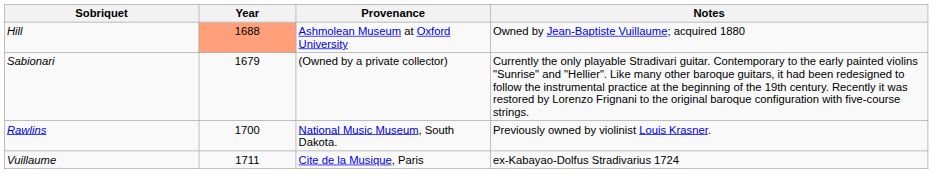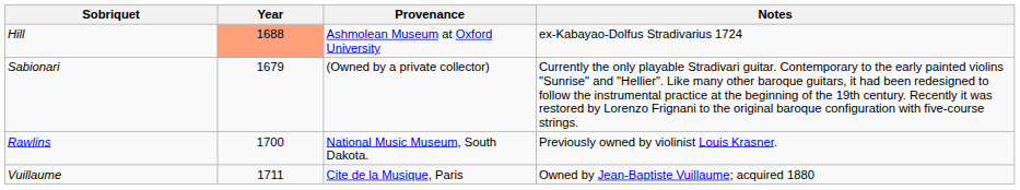 <table class="wikitable" style="font-size: 95%;">
 <tr>
 <th width="20%">Sobriquet</th>
 <th width="10%">Year</th>
 <th width="20%">Provenance</th>
 <th width="45%">Notes</th>
 </tr>
 <tr valign="top">
 <td><em>Hill</em></td>
 <td align=center style="background: lightsalmon;">1688</td>
 <td><a href='#'>Ashmolean Museum</a> at <a href='#'>Oxford University</a></td>
-<td>Owned by <a href='#'>Jean-Baptiste Vuillaume</a>; acquired 1880</td>
+<td>ex-Kabayao-Dolfus Stradivarius 1724</td>
 </tr>
 <tr valign="top">
 <td><em>Sabionari</em></td>
 <td align=center>1679</td>
 <td>(Owned by a private collector)</td>
 <td>Currently the only playable Stradivari guitar. Contemporary to the early painted violins "Sunrise" and "Hellier". Like many other baroque guitars, it had been redesigned to follow the instrumental practice at the beginning of the 19th century. Recently it was restored by Lorenzo Frignani to the original baroque configuration with five-course strings.</td>
 </tr>
 <tr valign="top">
 <td><a href='#'><em>Rawlins</em></a></td>
 <td align=center>1700</td>
 <td><a href='#'>National Music Museum</a>, South Dakota.</td>
 <td>Previously owned by violinist <a href='#'>Louis Krasner</a>.</td>
 </tr>
 <tr>
 <td><em>Vuillaume</em></td>
 <td align=center>1711</td>
 <td><a href='#'>Cite de la Musique</a>, Paris </td>
-<td>ex-Kabayao-Dolfus Stradivarius 1724</td>
+<td>Owned by <a href='#'>Jean-Baptiste Vuillaume</a>; acquired 1880</td>
 </tr>
 </table>
